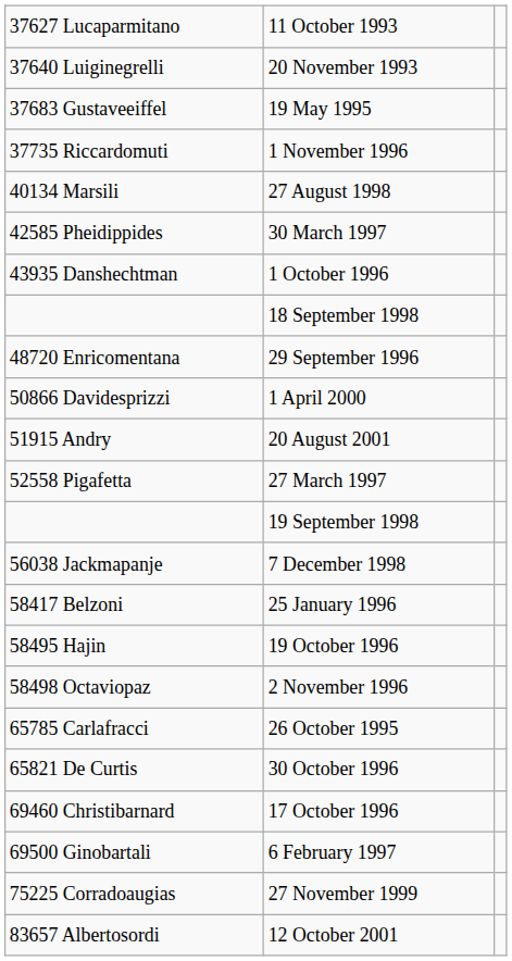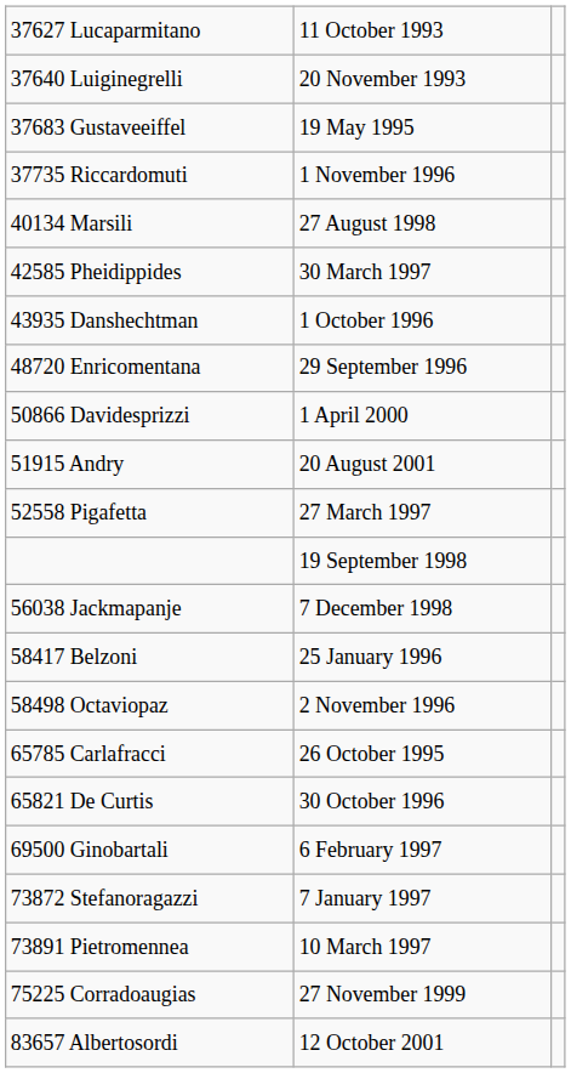 <table class="wikitable" style="font-size: 89%; float: left; width: 26em; margin-right: 1em; height: 700px">
 <tr>
 <td>37627 Lucaparmitano</td>
 <td>11 October 1993</td>
 <td></td>
 </tr>
 <tr>
 <td>37640 Luiginegrelli</td>
 <td>20 November 1993</td>
 <td></td>
 </tr>
 <tr>
 <td>37683 Gustaveeiffel</td>
 <td>19 May 1995</td>
 <td></td>
 </tr>
 <tr>
 <td>37735 Riccardomuti</td>
 <td>1 November 1996</td>
 <td></td>
 </tr>
 <tr>
 <td>40134 Marsili</td>
 <td>27 August 1998</td>
 <td></td>
 </tr>
 <tr>
 <td>42585 Pheidippides</td>
 <td>30 March 1997</td>
 <td></td>
 </tr>
 <tr>
 <td>43935 Danshechtman</td>
 <td>1 October 1996</td>
-<td></td>
-</tr>
-<tr>
-<td></td>
-<td>18 September 1998</td>
 <td></td>
 </tr>
 <tr>
 <td>48720 Enricomentana</td>
 <td>29 September 1996</td>
 <td></td>
 </tr>
 <tr>
 <td>50866 Davidesprizzi</td>
 <td>1 April 2000</td>
 <td></td>
 </tr>
 <tr>
 <td>51915 Andry</td>
 <td>20 August 2001</td>
 <td></td>
 </tr>
 <tr>
 <td>52558 Pigafetta</td>
 <td>27 March 1997</td>
 <td></td>
 </tr>
 <tr>
 <td></td>
 <td>19 September 1998</td>
 <td></td>
 </tr>
 <tr>
 <td>56038 Jackmapanje</td>
 <td>7 December 1998</td>
 <td></td>
 </tr>
 <tr>
 <td>58417 Belzoni</td>
 <td>25 January 1996</td>
 <td></td>
 </tr>
 <tr>
-<td>58495 Hajin</td>
-<td>19 October 1996</td>
-<td></td>
-</tr>
-<tr>
 <td>58498 Octaviopaz</td>
 <td>2 November 1996</td>
 <td></td>
 </tr>
 <tr>
 <td>65785 Carlafracci</td>
 <td>26 October 1995</td>
 <td></td>
 </tr>
 <tr>
 <td>65821 De Curtis</td>
 <td>30 October 1996</td>
 <td></td>
 </tr>
 <tr>
-<td>69460 Christibarnard</td>
-<td>17 October 1996</td>
+<td>69500 Ginobartali</td>
+<td>6 February 1997</td>
 <td></td>
 </tr>
 <tr>
-<td>69500 Ginobartali</td>
-<td>6 February 1997</td>
+<td>73872 Stefanoragazzi</td>
+<td>7 January 1997</td>
+<td></td>
+</tr>
+<tr>
+<td>73891 Pietromennea</td>
+<td>10 March 1997</td>
 <td></td>
 </tr>
 <tr>
 <td>75225 Corradoaugias</td>
 <td>27 November 1999</td>
 <td></td>
 </tr>
 <tr>
 <td>83657 Albertosordi</td>
 <td>12 October 2001</td>
 <td></td>
 </tr>
 </table>
